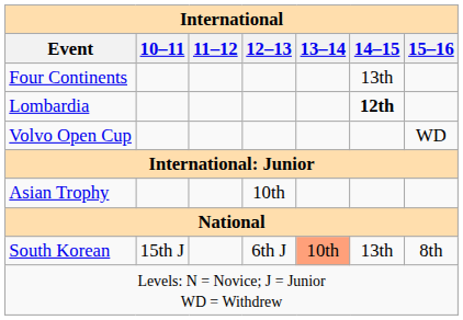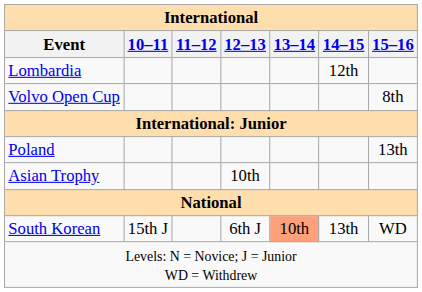 <table class="wikitable" style="text-align:center">
 <tr>
 <th style="background-color: #ffdead; " colspan=7 align=center>International</th>
 </tr>
 <tr>
 <th>Event</th>
 <th><a href='#'>10–11</a></th>
 <th><a href='#'>11–12</a></th>
 <th><a href='#'>12–13</a></th>
 <th><a href='#'>13–14</a></th>
 <th><a href='#'>14–15</a></th>
 <th><a href='#'>15–16</a></th>
 </tr>
 <tr>
-<td align=left><a href='#'>Four Continents</a></td>
-<td></td>
-<td></td>
-<td></td>
-<td></td>
-<td>13th</td>
-<td></td>
-</tr>
-<tr>
 <td align=left> <a href='#'>Lombardia</a></td>
 <td></td>
 <td></td>
 <td></td>
 <td></td>
-<td><strong>12th</strong></td>
+<td>12th</td>
 <td></td>
 </tr>
 <tr>
 <td align=left><a href='#'>Volvo Open Cup</a></td>
 <td></td>
 <td></td>
 <td></td>
 <td></td>
 <td></td>
-<td>WD</td>
+<td>8th</td>
 </tr>
 <tr>
 <th style="background-color: #ffdead; " colspan=7 align=center>International: Junior</th>
+</tr>
+<tr>
+<td align=left> <a href='#'>Poland</a></td>
+<td></td>
+<td></td>
+<td></td>
+<td></td>
+<td></td>
+<td>13th</td>
 </tr>
 <tr>
 <td align=left><a href='#'>Asian Trophy</a></td>
 <td></td>
 <td></td>
 <td>10th</td>
 <td></td>
 <td></td>
 <td></td>
 </tr>
 <tr>
 <th style="background-color: #ffdead; " colspan=7 align=center>National</th>
 </tr>
 <tr>
 <td align=left><a href='#'>South Korean</a></td>
 <td>15th J</td>
 <td></td>
 <td>6th J</td>
 <td style="background: lightsalmon;">10th</td>
 <td>13th</td>
-<td>8th</td>
+<td>WD</td>
 </tr>
 <tr>
 <td colspan=7 align=center><small> Levels: N = Novice; J = Junior <br> WD = Withdrew </small></td>
 </tr>
 </table>
